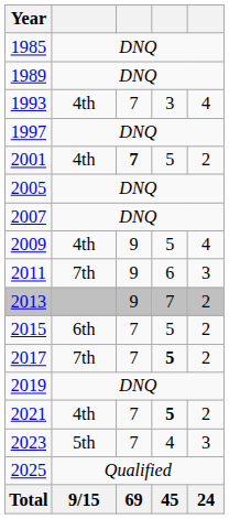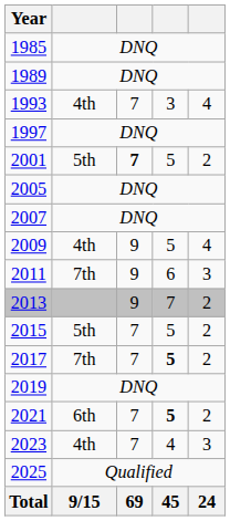 <table class="wikitable" style="text-align: center;">
 <tr>
 <th>Year</th>
 <th width="50"></th>
 <th width=25></th>
 <th width=25></th>
 <th width=25></th>
 </tr>
 <tr>
 <td> <a href='#'>1985</a></td>
 <td colspan=4><em>DNQ</em></td>
 </tr>
 <tr>
 <td> <a href='#'>1989</a></td>
 <td colspan=4><em>DNQ</em></td>
 </tr>
 <tr>
 <td> <a href='#'>1993</a></td>
 <td>4th</td>
 <td>7</td>
 <td>3</td>
 <td>4</td>
 </tr>
 <tr>
 <td> <a href='#'>1997</a></td>
 <td colspan=4><em>DNQ</em></td>
 </tr>
 <tr>
 <td> <a href='#'>2001</a></td>
-<td>4th</td>
+<td>5th</td>
 <td><strong>7</strong></td>
 <td>5</td>
 <td>2</td>
 </tr>
 <tr>
 <td> <a href='#'>2005</a></td>
 <td colspan=4><em>DNQ</em></td>
 </tr>
 <tr>
 <td> <a href='#'>2007</a></td>
 <td colspan=4><em>DNQ</em></td>
 </tr>
 <tr>
 <td> <a href='#'>2009</a></td>
 <td>4th</td>
 <td>9</td>
 <td>5</td>
 <td>4</td>
 </tr>
 <tr>
 <td> <a href='#'>2011</a></td>
 <td>7th</td>
 <td>9</td>
 <td>6</td>
 <td>3</td>
 </tr>
 <tr bgcolor=silver>
 <td> <a href='#'>2013</a></td>
 <td></td>
 <td>9</td>
 <td>7</td>
 <td>2</td>
 </tr>
 <tr>
 <td> <a href='#'>2015</a></td>
-<td>6th</td>
+<td>5th</td>
 <td>7</td>
 <td>5</td>
 <td>2</td>
 </tr>
 <tr>
 <td> <a href='#'>2017</a></td>
 <td>7th</td>
 <td>7</td>
 <td><strong>5</strong></td>
 <td>2</td>
 </tr>
 <tr>
 <td> <a href='#'>2019</a></td>
 <td colspan=4><em>DNQ</em></td>
 </tr>
 <tr>
 <td> <a href='#'>2021</a></td>
-<td>4th</td>
+<td>6th</td>
 <td>7</td>
 <td><strong>5</strong></td>
 <td>2</td>
 </tr>
 <tr>
 <td> <a href='#'>2023</a></td>
-<td>5th</td>
+<td>4th</td>
 <td>7</td>
 <td>4</td>
 <td>3</td>
 </tr>
 <tr>
 <td> <a href='#'>2025</a></td>
 <td colspan=4><em>Qualified</em></td>
 </tr>
 <tr>
 <th>Total</th>
 <th>9/15</th>
 <th>69</th>
 <th>45</th>
 <th>24</th>
 </tr>
 </table>
